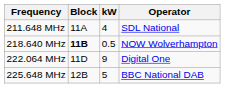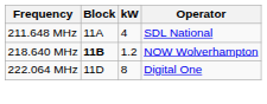 <table class="wikitable sortable">
 <tr>
 <th>Frequency</th>
 <th>Block</th>
 <th>kW</th>
 <th>Operator</th>
 </tr>
 <tr>
 <td>211.648 MHz</td>
 <td>11A</td>
 <td>4</td>
 <td><a href='#'>SDL National</a></td>
 </tr>
 <tr>
 <td>218.640 MHz</td>
 <td><strong>11B</strong></td>
-<td>0.5</td>
+<td>1.2</td>
 <td><a href='#'>NOW Wolverhampton</a></td>
 </tr>
 <tr>
 <td>222.064 MHz</td>
 <td>11D</td>
-<td>9</td>
+<td>8</td>
 <td><a href='#'>Digital One</a></td>
 </tr>
-<tr>
-<td>225.648 MHz</td>
-<td>12B</td>
-<td>5</td>
-<td><a href='#'>BBC National DAB</a></td>
-</tr>
 </table>
